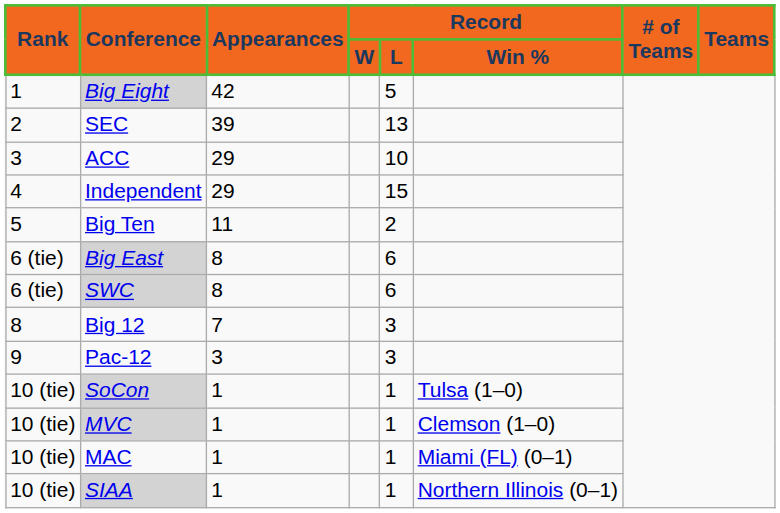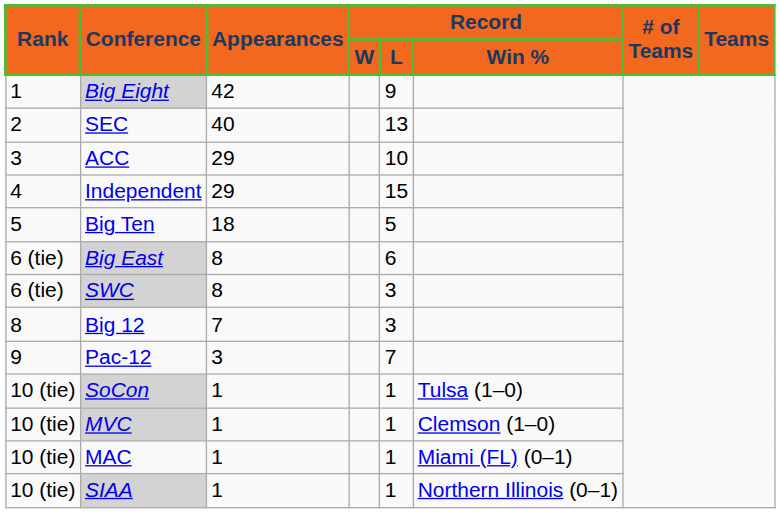 <table class = "wikitable sortable">
 <tr>
 <th style="background:#f3681f; color:#1b385e; border:2px solid #4dbd38;" rowspan=2>Rank</th>
 <th style="background:#f3681f; color:#1b385e; border:2px solid #4dbd38;" rowspan=2>Conference</th>
 <th style="background:#f3681f; color:#1b385e; border:2px solid #4dbd38;" rowspan=2>Appearances</th>
 <th class="unsortable" style="background:#f3681f; color:#1b385e; border:2px solid #4dbd38;" colspan=3>Record</th>
 <th style="background:#f3681f; color:#1b385e; border:2px solid #4dbd38;" rowspan=2># of<br>Teams</th>
 <th class="unsortable" style="background:#f3681f; color:#1b385e; border:2px solid #4dbd38;"rowspan=2>Teams</th>
 </tr>
 <tr>
 <th style="background:#f3681f; color:#1b385e; border:2px solid #4dbd38;">W</th>
 <th style="background:#f3681f; color:#1b385e; border:2px solid #4dbd38;">L</th>
 <th style="background:#f3681f; color:#1b385e; border:2px solid #4dbd38;">Win %</th>
 </tr>
 <tr>
 <td>1</td>
 <td bgcolor=lightgrey><em><a href='#'>Big Eight</a></em></td>
 <td>42</td>
 <td></td>
-<td>5</td>
+<td>9</td>
 <td></td>
 </tr>
 <tr>
 <td>2</td>
 <td><a href='#'>SEC</a></td>
-<td>39</td>
+<td>40</td>
 <td></td>
 <td>13</td>
 <td></td>
 </tr>
 <tr>
 <td>3</td>
 <td><a href='#'>ACC</a></td>
 <td>29</td>
 <td></td>
 <td>10</td>
 <td></td>
 </tr>
 <tr>
 <td>4</td>
 <td><a href='#'>Independent</a></td>
 <td>29</td>
 <td></td>
 <td>15</td>
 <td></td>
 </tr>
 <tr>
 <td>5</td>
 <td><a href='#'>Big Ten</a></td>
-<td>11</td>
+<td>18</td>
 <td></td>
-<td>2</td>
+<td>5</td>
 <td></td>
 </tr>
 <tr>
 <td>6 (tie)</td>
 <td bgcolor=lightgrey><em><a href='#'>Big East</a></em></td>
 <td>8</td>
 <td></td>
 <td>6</td>
 <td></td>
 </tr>
 <tr>
 <td>6 (tie)</td>
 <td bgcolor=lightgrey><em><a href='#'>SWC</a></em></td>
 <td>8</td>
 <td></td>
-<td>6</td>
+<td>3</td>
 <td></td>
 </tr>
 <tr>
 <td>8</td>
 <td><a href='#'>Big 12</a></td>
 <td>7</td>
 <td></td>
 <td>3</td>
 <td></td>
 </tr>
 <tr>
 <td>9</td>
 <td><a href='#'>Pac-12</a></td>
 <td>3</td>
 <td> </td>
-<td>3</td>
+<td>7</td>
 <td></td>
 </tr>
 <tr>
 <td>10 (tie)</td>
 <td bgcolor=lightgrey><em><a href='#'>SoCon</a></em></td>
 <td>1</td>
 <td></td>
 <td>1</td>
 <td><a href='#'>Tulsa</a> (1–0)</td>
 </tr>
 <tr>
 <td>10 (tie)</td>
 <td bgcolor=lightgrey><em><a href='#'>MVC</a></em></td>
 <td>1</td>
 <td></td>
 <td>1</td>
 <td><a href='#'>Clemson</a> (1–0)</td>
 </tr>
 <tr>
 <td>10 (tie)</td>
 <td><a href='#'>MAC</a></td>
 <td>1</td>
 <td></td>
 <td>1</td>
 <td><a href='#'>Miami (FL)</a> (0–1)</td>
 </tr>
 <tr>
 <td>10 (tie)</td>
 <td bgcolor=lightgrey><em><a href='#'>SIAA</a></em></td>
 <td>1</td>
 <td></td>
 <td>1</td>
 <td><a href='#'>Northern Illinois</a> (0–1)</td>
 </tr>
 </table>
